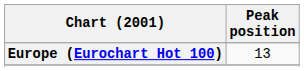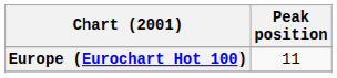 <table class="wikitable sortable plainrowheaders" style="text-align:center">
 <tr>
 <th scope="col">Chart (2001)</th>
 <th scope="col">Peak<br>position</th>
 </tr>
 <tr>
 </tr>
 <tr>
 <th scope="row">Europe (<a href='#'>Eurochart Hot 100</a>)</th>
-<td>13</td>
+<td>11</td>
 </tr>
 <tr>
 </tr>
 <tr>
 </tr>
 <tr>
 </tr>
 <tr>
 </tr>
 </table>
